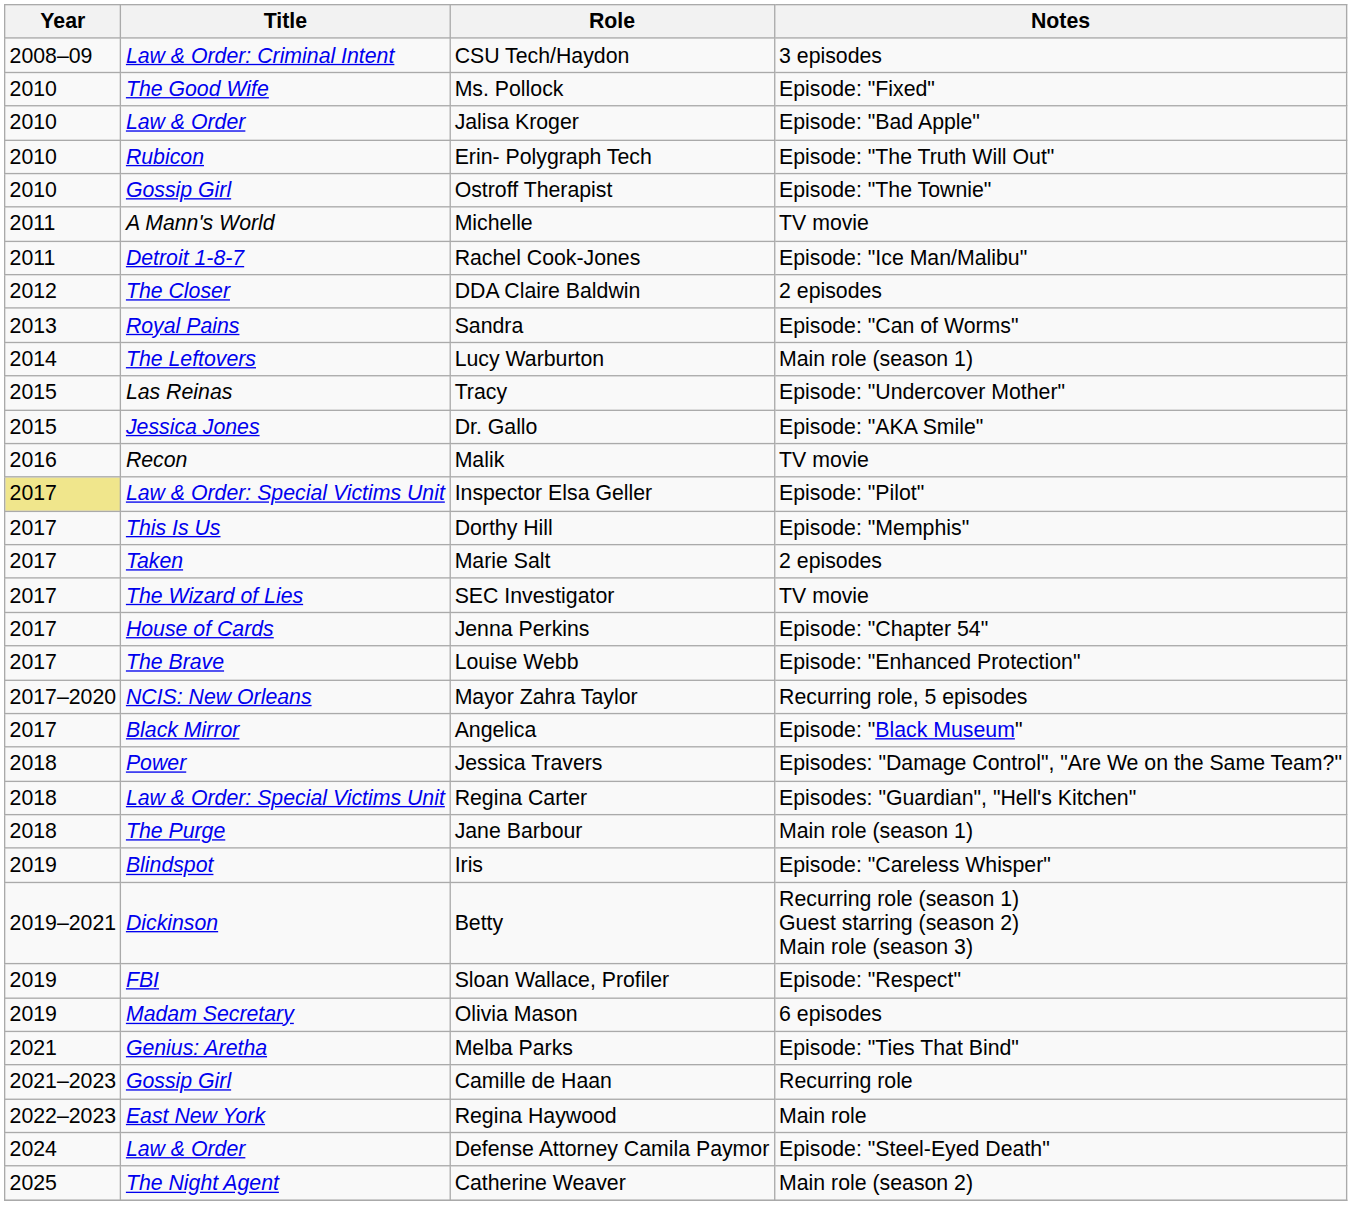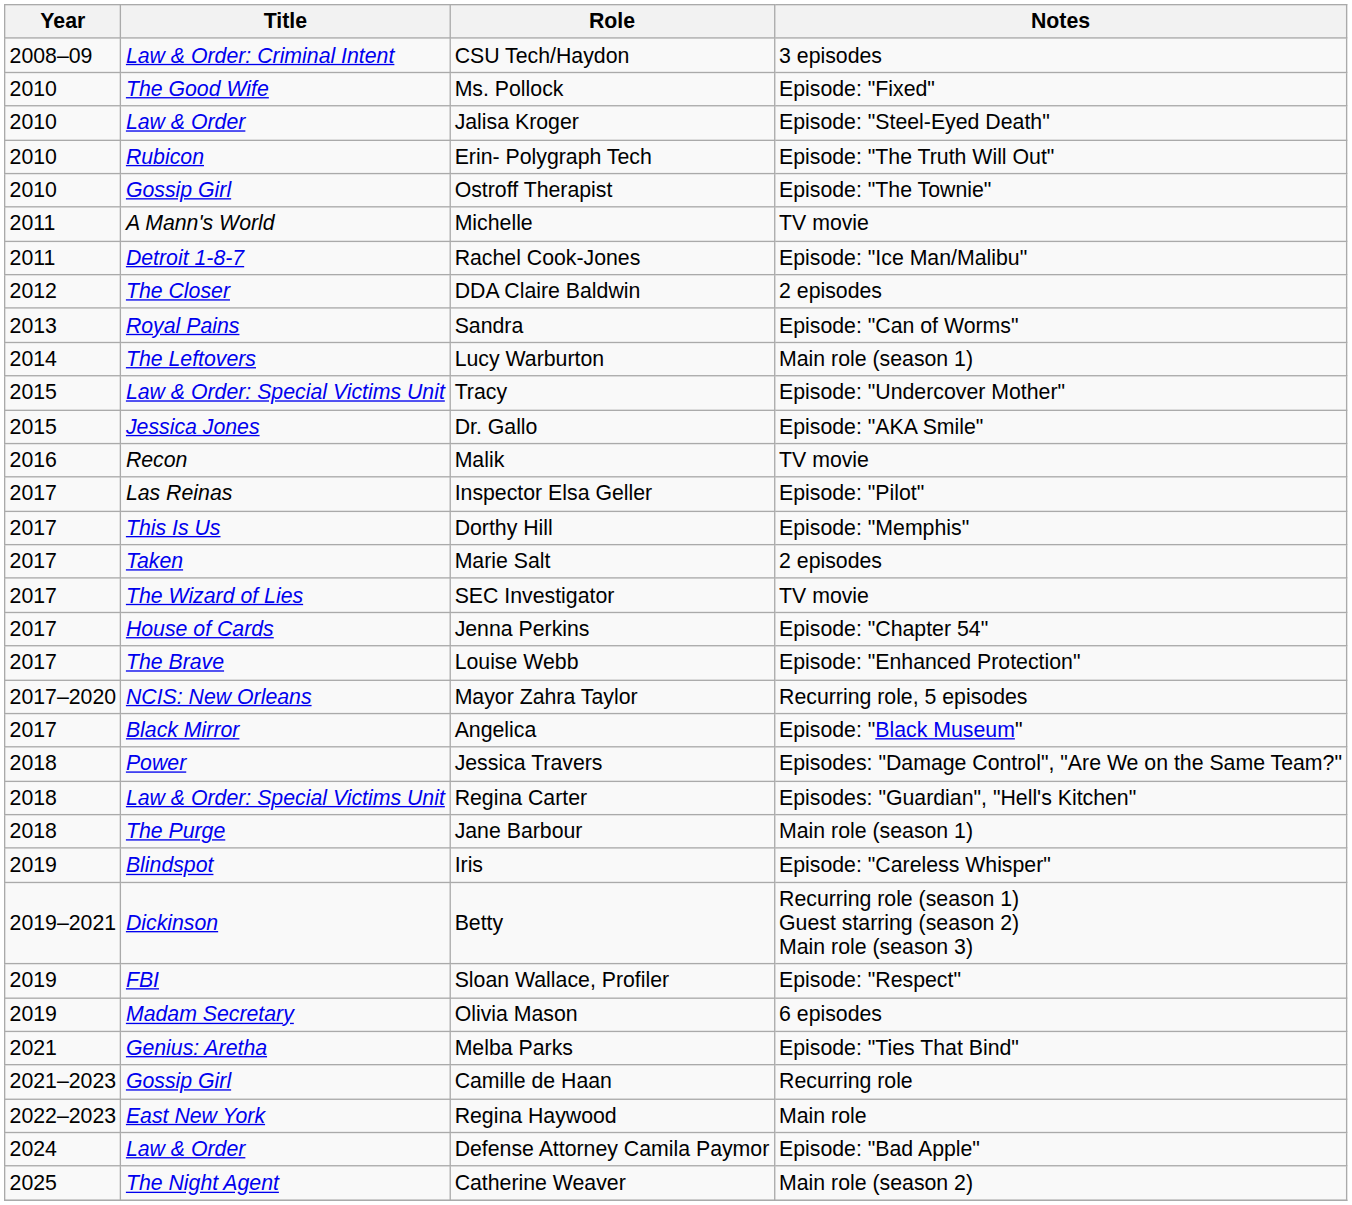 <table class="wikitable sortable">
 <tr>
 <th>Year</th>
 <th>Title</th>
 <th>Role</th>
 <th class="unsortable">Notes</th>
 </tr>
 <tr>
 <td>2008–09</td>
 <td><em><a href='#'>Law & Order: Criminal Intent</a></em></td>
 <td>CSU Tech/Haydon</td>
 <td>3 episodes</td>
 </tr>
 <tr>
 <td>2010</td>
 <td><em><a href='#'>The Good Wife</a></em></td>
 <td>Ms. Pollock</td>
 <td>Episode: "Fixed"</td>
 </tr>
 <tr>
 <td>2010</td>
 <td><em><a href='#'>Law & Order</a></em></td>
 <td>Jalisa Kroger</td>
-<td>Episode: "Bad Apple"</td>
+<td>Episode: "Steel-Eyed Death"</td>
 </tr>
 <tr>
 <td>2010</td>
 <td><em><a href='#'>Rubicon</a></em></td>
 <td>Erin- Polygraph Tech</td>
 <td>Episode: "The Truth Will Out"</td>
 </tr>
 <tr>
 <td>2010</td>
 <td><em><a href='#'>Gossip Girl</a></em></td>
 <td>Ostroff Therapist</td>
 <td>Episode: "The Townie"</td>
 </tr>
 <tr>
 <td>2011</td>
 <td><em>A Mann's World</em></td>
 <td>Michelle</td>
 <td>TV movie</td>
 </tr>
 <tr>
 <td>2011</td>
 <td><em><a href='#'>Detroit 1-8-7</a></em></td>
 <td>Rachel Cook-Jones</td>
 <td>Episode: "Ice Man/Malibu"</td>
 </tr>
 <tr>
 <td>2012</td>
 <td><em><a href='#'>The Closer</a></em></td>
 <td>DDA Claire Baldwin</td>
 <td>2 episodes</td>
 </tr>
 <tr>
 <td>2013</td>
 <td><em><a href='#'>Royal Pains</a></em></td>
 <td>Sandra</td>
 <td>Episode: "Can of Worms"</td>
 </tr>
 <tr>
 <td>2014</td>
 <td><em><a href='#'>The Leftovers</a></em></td>
 <td>Lucy Warburton</td>
 <td>Main role (season 1)</td>
 </tr>
 <tr>
 <td>2015</td>
-<td><em>Las Reinas</em></td>
+<td><em><a href='#'>Law & Order: Special Victims Unit</a></em></td>
 <td>Tracy</td>
 <td>Episode: "Undercover Mother"</td>
 </tr>
 <tr>
 <td>2015</td>
 <td><em><a href='#'>Jessica Jones</a></em></td>
 <td>Dr. Gallo</td>
 <td>Episode: "AKA Smile"</td>
 </tr>
 <tr>
 <td>2016</td>
 <td><em>Recon</em></td>
 <td>Malik</td>
 <td>TV movie</td>
 </tr>
 <tr>
-<td style="background: khaki;">2017</td>
-<td><em><a href='#'>Law & Order: Special Victims Unit</a></em></td>
+<td>2017</td>
+<td><em>Las Reinas</em></td>
 <td>Inspector Elsa Geller</td>
 <td>Episode: "Pilot"</td>
 </tr>
 <tr>
 <td>2017</td>
 <td><em><a href='#'>This Is Us</a></em></td>
 <td>Dorthy Hill</td>
 <td>Episode: "Memphis"</td>
 </tr>
 <tr>
 <td>2017</td>
 <td><em><a href='#'>Taken</a></em></td>
 <td>Marie Salt</td>
 <td>2 episodes</td>
 </tr>
 <tr>
 <td>2017</td>
 <td><em><a href='#'>The Wizard of Lies</a></em></td>
 <td>SEC Investigator</td>
 <td>TV movie</td>
 </tr>
 <tr>
 <td>2017</td>
 <td><em><a href='#'>House of Cards</a></em></td>
 <td>Jenna Perkins</td>
 <td>Episode: "Chapter 54"</td>
 </tr>
 <tr>
 <td>2017</td>
 <td><em><a href='#'>The Brave</a></em></td>
 <td>Louise Webb</td>
 <td>Episode: "Enhanced Protection"</td>
 </tr>
 <tr>
 <td>2017–2020</td>
 <td><em><a href='#'>NCIS: New Orleans</a></em></td>
 <td>Mayor Zahra Taylor</td>
 <td>Recurring role, 5 episodes</td>
 </tr>
 <tr>
 <td>2017</td>
 <td><em><a href='#'>Black Mirror</a></em></td>
 <td>Angelica</td>
 <td>Episode: "<a href='#'>Black Museum</a>"</td>
 </tr>
 <tr>
 <td>2018</td>
 <td><em><a href='#'>Power</a></em></td>
 <td>Jessica Travers</td>
 <td>Episodes: "Damage Control", "Are We on the Same Team?"</td>
 </tr>
 <tr>
 <td>2018</td>
 <td><em><a href='#'>Law & Order: Special Victims Unit</a></em></td>
 <td>Regina Carter</td>
 <td>Episodes: "Guardian", "Hell's Kitchen"</td>
 </tr>
 <tr>
 <td>2018</td>
 <td><em><a href='#'>The Purge</a></em></td>
 <td>Jane Barbour</td>
 <td>Main role (season 1)</td>
 </tr>
 <tr>
 <td>2019</td>
 <td><em><a href='#'>Blindspot</a></em></td>
 <td>Iris</td>
 <td>Episode: "Careless Whisper"</td>
 </tr>
 <tr>
 <td>2019–2021</td>
 <td><em><a href='#'>Dickinson</a></em></td>
 <td>Betty</td>
 <td>Recurring role (season 1)<br>Guest starring (season 2)<br>Main role (season 3)<br></td>
 </tr>
 <tr>
 <td>2019</td>
 <td><em><a href='#'>FBI</a></em></td>
 <td>Sloan Wallace, Profiler</td>
 <td>Episode: "Respect"</td>
 </tr>
 <tr>
 <td>2019</td>
 <td><em><a href='#'>Madam Secretary</a></em></td>
 <td>Olivia Mason</td>
 <td>6 episodes</td>
 </tr>
 <tr>
 <td>2021</td>
 <td><em><a href='#'>Genius: Aretha</a></em></td>
 <td>Melba Parks</td>
 <td>Episode: "Ties That Bind"</td>
 </tr>
 <tr>
 <td>2021–2023</td>
 <td><em><a href='#'>Gossip Girl</a></em></td>
 <td>Camille de Haan</td>
 <td>Recurring role</td>
 </tr>
 <tr>
 <td>2022–2023</td>
 <td><em><a href='#'>East New York</a></em></td>
 <td>Regina Haywood</td>
 <td>Main role</td>
 </tr>
 <tr>
 <td>2024</td>
 <td><em><a href='#'>Law & Order</a></em></td>
 <td>Defense Attorney Camila Paymor</td>
-<td>Episode: "Steel-Eyed Death"</td>
+<td>Episode: "Bad Apple"</td>
 </tr>
 <tr>
 <td>2025</td>
 <td><em><a href='#'>The Night Agent</a></em></td>
 <td>Catherine Weaver</td>
 <td>Main role (season 2)</td>
 </tr>
 <tr>
 </tr>
 </table>
